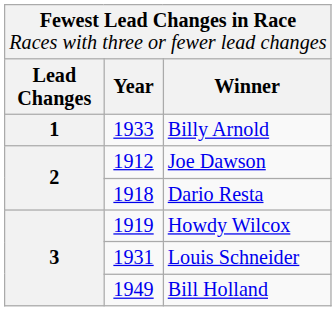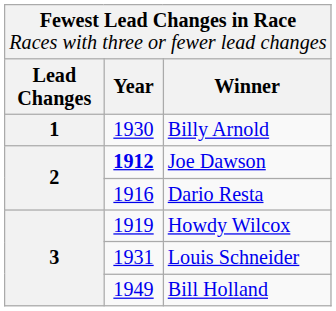 <table class="wikitable">
 <tr>
 <td style="background:#F2F2F2;" align="center" colspan="3"><strong>Fewest Lead Changes in Race</strong><br><em>Races with three or fewer lead changes</em></td>
 </tr>
 <tr>
 <td style="background:#F2F2F2;" align="center"><strong>Lead<br>Changes</strong></td>
 <td style="background:#F2F2F2;" align="center"><strong>Year</strong></td>
 <td style="background:#F2F2F2;" align="center"><strong>Winner</strong></td>
 </tr>
 <tr>
 <td style="background:#F2F2F2;" align="center"><strong>1</strong></td>
-<td align="center"><a href='#'>1933</a></td>
+<td align="center"><a href='#'>1930</a></td>
 <td> <a href='#'>Billy Arnold</a></td>
 </tr>
 <tr>
 <td style="background:#F2F2F2;" align="center" rowspan="2"><strong>2</strong></td>
-<td align="center"><a href='#'>1912</a></td>
+<td align="center"><strong><a href='#'>1912</a></strong></td>
 <td> <a href='#'>Joe Dawson</a></td>
 </tr>
 <tr>
-<td align="center"><a href='#'>1918</a></td>
+<td align="center"><a href='#'>1916</a></td>
 <td> <a href='#'>Dario Resta</a></td>
 </tr>
 <tr>
 <td style="background:#F2F2F2;" align="center" rowspan="3"><strong>3</strong></td>
 <td align="center"><a href='#'>1919</a></td>
 <td> <a href='#'>Howdy Wilcox</a></td>
 </tr>
 <tr>
 <td align="center"><a href='#'>1931</a></td>
 <td> <a href='#'>Louis Schneider</a></td>
 </tr>
 <tr>
 <td align="center"><a href='#'>1949</a></td>
 <td> <a href='#'>Bill Holland</a></td>
 </tr>
 </table>
